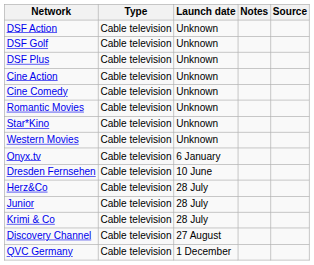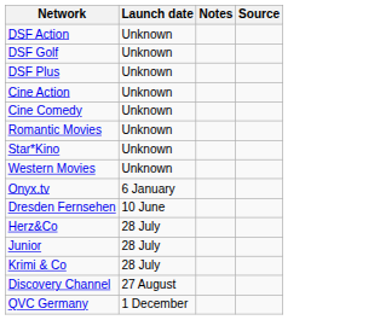 <table class="wikitable sortable">
 <tr>
 <th>Network</th>
-<th>Type</th>
 <th>Launch date</th>
 <th>Notes</th>
 <th>Source</th>
 </tr>
 <tr>
 <td><a href='#'>DSF Action</a></td>
-<td>Cable television</td>
 <td>Unknown</td>
 <td></td>
 <td></td>
 </tr>
 <tr>
 <td><a href='#'>DSF Golf</a></td>
-<td>Cable television</td>
 <td>Unknown</td>
 <td></td>
 <td></td>
 </tr>
 <tr>
 <td><a href='#'>DSF Plus</a></td>
-<td>Cable television</td>
 <td>Unknown</td>
 <td></td>
 <td></td>
 </tr>
 <tr>
 <td><a href='#'>Cine Action</a></td>
-<td>Cable television</td>
 <td>Unknown</td>
 <td></td>
 <td></td>
 </tr>
 <tr>
 <td><a href='#'>Cine Comedy</a></td>
-<td>Cable television</td>
 <td>Unknown</td>
 <td></td>
 <td></td>
 </tr>
 <tr>
 <td><a href='#'>Romantic Movies</a></td>
-<td>Cable television</td>
 <td>Unknown</td>
 <td></td>
 <td></td>
 </tr>
 <tr>
 <td><a href='#'>Star*Kino</a></td>
-<td>Cable television</td>
 <td>Unknown</td>
 <td></td>
 <td></td>
 </tr>
 <tr>
 <td><a href='#'>Western Movies</a></td>
-<td>Cable television</td>
 <td>Unknown</td>
 <td></td>
 <td></td>
 </tr>
 <tr>
 <td><a href='#'>Onyx.tv</a></td>
-<td>Cable television</td>
 <td>6 January</td>
 <td></td>
 <td></td>
 </tr>
 <tr>
 <td><a href='#'>Dresden Fernsehen</a></td>
-<td>Cable television</td>
 <td>10 June</td>
 <td></td>
 <td></td>
 </tr>
 <tr>
 <td><a href='#'>Herz&Co</a></td>
-<td>Cable television</td>
 <td>28 July</td>
 <td></td>
 <td></td>
 </tr>
 <tr>
 <td><a href='#'>Junior</a></td>
-<td>Cable television</td>
 <td>28 July</td>
 <td></td>
 <td></td>
 </tr>
 <tr>
 <td><a href='#'>Krimi & Co</a></td>
-<td>Cable television</td>
 <td>28 July</td>
 <td></td>
 <td></td>
 </tr>
 <tr>
 <td><a href='#'>Discovery Channel</a></td>
-<td>Cable television</td>
 <td>27 August</td>
 <td></td>
 <td></td>
 </tr>
 <tr>
 <td><a href='#'>QVC Germany</a></td>
-<td>Cable television</td>
 <td>1 December</td>
 <td></td>
 <td></td>
 </tr>
 </table>
